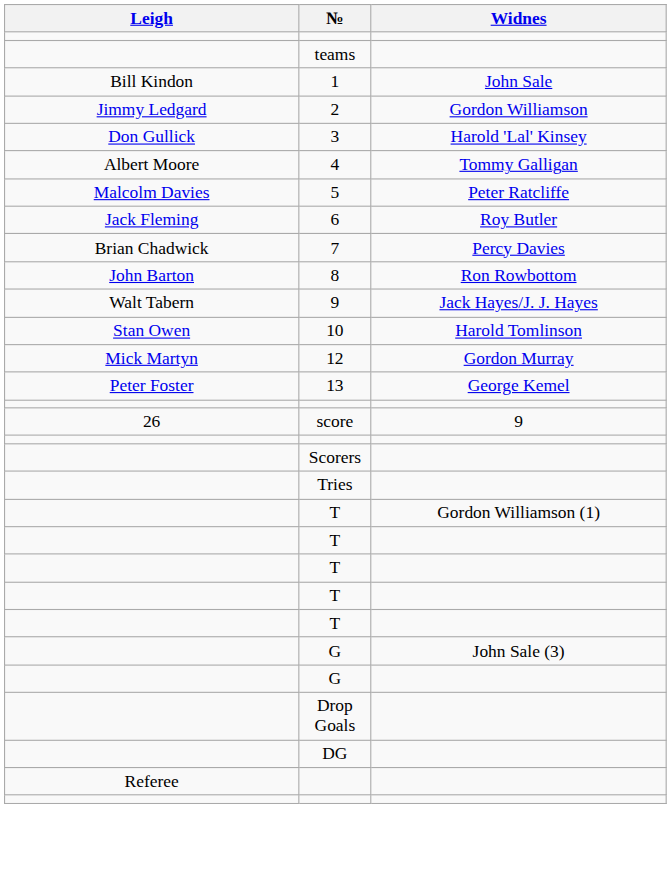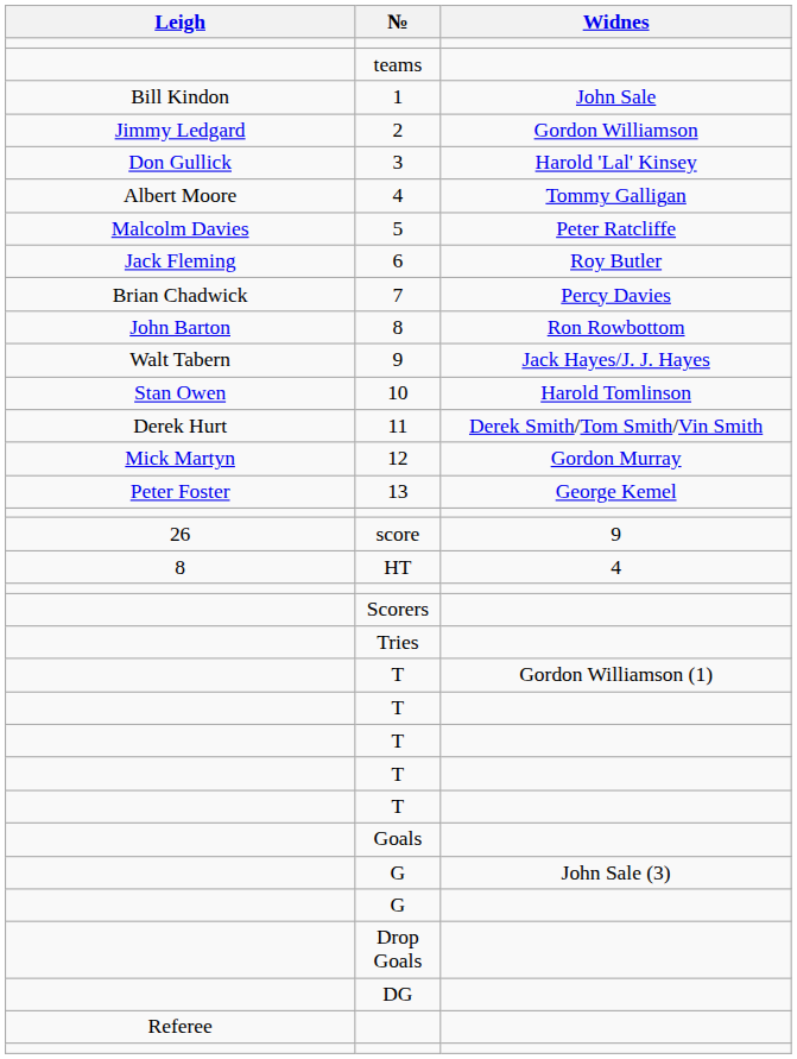 <table class="wikitable" style="text-align:center;">
 <tr>
 <th width=280 abbr="Leigh"><a href='#'>Leigh</a></th>
 <th width=60 abbr="Number">№</th>
 <th width=280 abbr="Widnes"><a href='#'>Widnes</a></th>
 </tr>
 <tr>
 <td></td>
 <td></td>
 <td></td>
 </tr>
 <tr>
 <td></td>
 <td>teams</td>
 <td></td>
 </tr>
 <tr>
 <td>Bill Kindon</td>
 <td>1</td>
 <td><a href='#'>John Sale</a></td>
 </tr>
 <tr>
 <td><a href='#'>Jimmy Ledgard</a></td>
 <td>2</td>
 <td><a href='#'>Gordon Williamson</a></td>
 </tr>
 <tr>
 <td><a href='#'>Don Gullick</a></td>
 <td>3</td>
 <td><a href='#'>Harold 'Lal' Kinsey</a></td>
 </tr>
 <tr>
 <td>Albert Moore</td>
 <td>4</td>
 <td><a href='#'>Tommy Galligan</a></td>
 </tr>
 <tr>
 <td><a href='#'>Malcolm Davies</a></td>
 <td>5</td>
 <td><a href='#'>Peter Ratcliffe</a></td>
 </tr>
 <tr>
 <td><a href='#'>Jack Fleming</a></td>
 <td>6</td>
 <td><a href='#'>Roy Butler</a></td>
 </tr>
 <tr>
 <td>Brian Chadwick</td>
 <td>7</td>
 <td><a href='#'>Percy Davies</a></td>
 </tr>
 <tr>
 <td><a href='#'>John Barton</a></td>
 <td>8</td>
 <td><a href='#'>Ron Rowbottom</a></td>
 </tr>
 <tr>
 <td>Walt Tabern</td>
 <td>9</td>
 <td><a href='#'>Jack Hayes</a><a href='#'>/J. J. Hayes</a></td>
 </tr>
 <tr>
 <td><a href='#'>Stan Owen</a></td>
 <td>10</td>
 <td><a href='#'>Harold Tomlinson</a></td>
 </tr>
 <tr>
+<td>Derek Hurt</td>
+<td>11</td>
+<td><a href='#'>Derek Smith</a>/<a href='#'>Tom Smith</a>/<a href='#'>Vin Smith</a></td>
+</tr>
+<tr>
 <td><a href='#'>Mick Martyn</a></td>
 <td>12</td>
 <td><a href='#'>Gordon Murray</a></td>
 </tr>
 <tr>
 <td><a href='#'>Peter Foster</a></td>
 <td>13</td>
 <td><a href='#'>George Kemel</a></td>
 </tr>
 <tr>
 <td></td>
 <td></td>
 <td></td>
 </tr>
 <tr>
 <td>26</td>
 <td>score</td>
 <td>9</td>
+</tr>
+<tr>
+<td>8</td>
+<td>HT</td>
+<td>4</td>
 </tr>
 <tr>
 <td></td>
 <td></td>
 <td></td>
 </tr>
 <tr>
 <td></td>
 <td>Scorers</td>
 <td></td>
 </tr>
 <tr>
 <td></td>
 <td>Tries</td>
 <td></td>
 </tr>
 <tr>
 <td></td>
 <td>T</td>
 <td>Gordon Williamson (1)</td>
 </tr>
 <tr>
 <td></td>
 <td>T</td>
 <td></td>
 </tr>
 <tr>
 <td></td>
 <td>T</td>
 <td></td>
 </tr>
 <tr>
 <td></td>
 <td>T</td>
 <td></td>
 </tr>
 <tr>
 <td></td>
 <td>T</td>
 <td></td>
 </tr>
 <tr>
 <td></td>
+<td>Goals</td>
+<td></td>
+</tr>
+<tr>
+<td></td>
 <td>G</td>
 <td>John Sale (3)</td>
 </tr>
 <tr>
 <td></td>
 <td>G</td>
 <td></td>
 </tr>
 <tr>
 <td></td>
 <td>Drop Goals</td>
 <td></td>
 </tr>
 <tr>
 <td></td>
 <td>DG</td>
 <td></td>
 </tr>
 <tr>
 <td>Referee</td>
 <td></td>
 <td></td>
 </tr>
 <tr>
 <td></td>
 <td></td>
 <td></td>
 </tr>
 </table>
